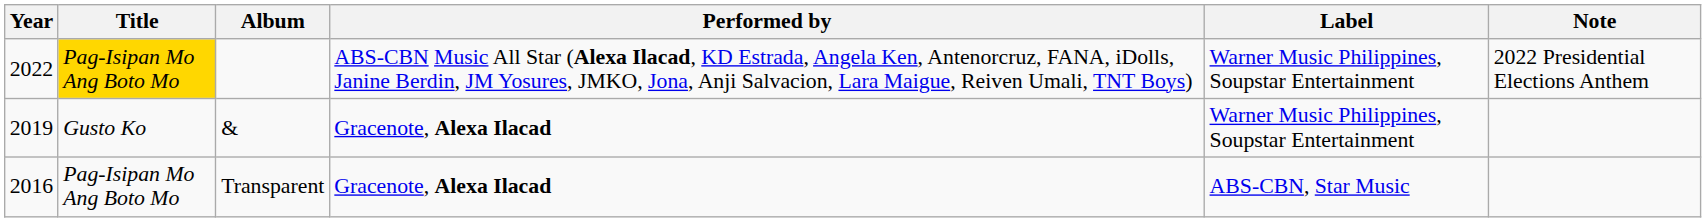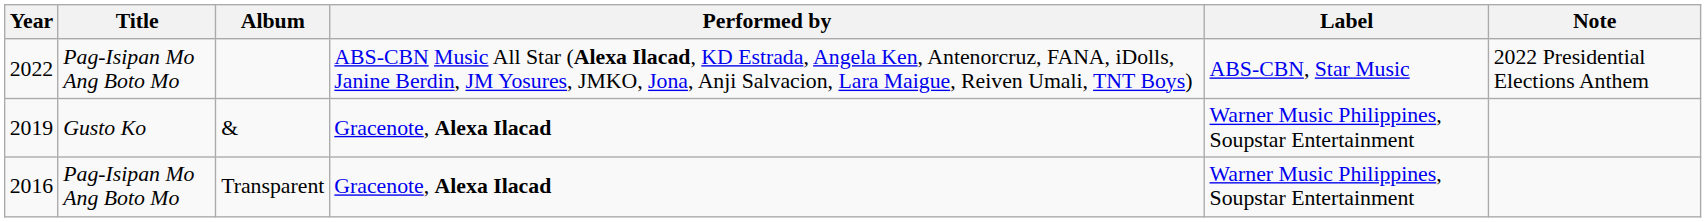 <table class="wikitable">
 <tr>
 <th>Year</th>
 <th>Title</th>
 <th>Album</th>
 <th>Performed by</th>
 <th>Label</th>
 <th>Note</th>
 </tr>
 <tr>
 <td>2022</td>
-<td style="background: gold;"><em>Pag-Isipan Mo Ang Boto Mo</em></td>
+<td><em>Pag-Isipan Mo Ang Boto Mo</em></td>
 <td></td>
 <td><a href='#'>ABS-CBN</a> <a href='#'>Music</a> All Star (<strong>Alexa Ilacad</strong>, <a href='#'>KD Estrada</a>, <a href='#'>Angela Ken</a>, Antenorcruz, FANA, iDolls, <a href='#'>Janine Berdin</a>, <a href='#'>JM Yosures</a>, JMKO, <a href='#'>Jona</a>, Anji Salvacion, <a href='#'>Lara Maigue</a>, Reiven Umali, <a href='#'>TNT Boys</a>)</td>
-<td><a href='#'>Warner Music Philippines</a>, Soupstar Entertainment</td>
+<td><a href='#'>ABS-CBN</a>, <a href='#'>Star Music</a></td>
 <td>2022 Presidential Elections Anthem</td>
 </tr>
 <tr>
 <td>2019</td>
 <td><em>Gusto Ko</em></td>
 <td>&</td>
 <td><a href='#'>Gracenote</a>, <strong>Alexa Ilacad</strong></td>
 <td><a href='#'>Warner Music Philippines</a>, Soupstar Entertainment</td>
 <td></td>
 </tr>
 <tr>
 <td>2016</td>
 <td><em>Pag-Isipan Mo Ang Boto Mo</em></td>
 <td>Transparent</td>
 <td><a href='#'>Gracenote</a>, <strong>Alexa Ilacad</strong></td>
-<td><a href='#'>ABS-CBN</a>, <a href='#'>Star Music</a></td>
+<td><a href='#'>Warner Music Philippines</a>, Soupstar Entertainment</td>
 <td></td>
 </tr>
 </table>
